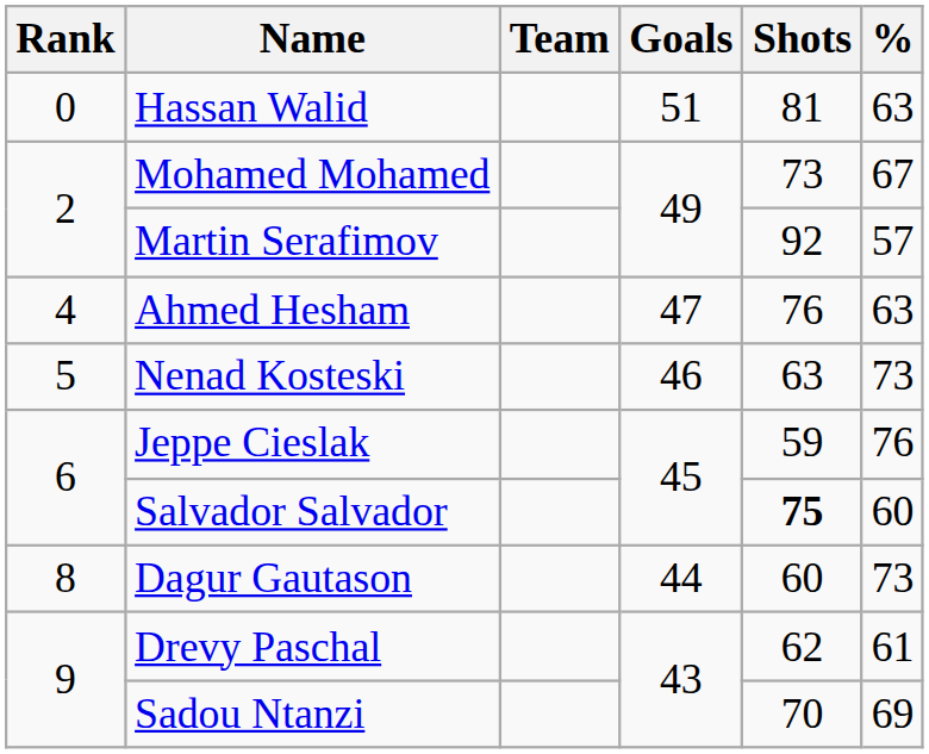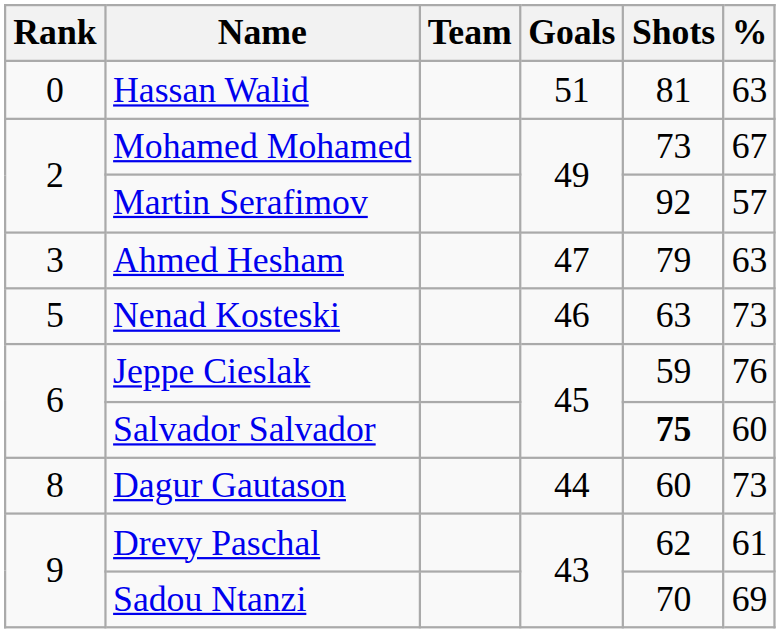 <table class="wikitable" style="text-align: center;">
 <tr>
 <th>Rank</th>
 <th>Name</th>
 <th>Team</th>
 <th>Goals</th>
 <th>Shots</th>
 <th>%</th>
 </tr>
 <tr>
 <td>0</td>
 <td align="left"><a href='#'>Hassan Walid</a></td>
 <td align="left"></td>
 <td>51</td>
 <td>81</td>
 <td>63</td>
 </tr>
 <tr>
 <td rowspan=2>2</td>
 <td align="left"><a href='#'>Mohamed Mohamed</a></td>
 <td align="left"></td>
 <td rowspan=2>49</td>
 <td>73</td>
 <td>67</td>
 </tr>
 <tr>
 <td align="left"><a href='#'>Martin Serafimov</a></td>
 <td align="left"></td>
 <td>92</td>
 <td>57</td>
 </tr>
 <tr>
-<td>4</td>
+<td>3</td>
 <td align="left"><a href='#'>Ahmed Hesham</a></td>
 <td align="left"></td>
 <td>47</td>
-<td>76</td>
+<td>79</td>
 <td>63</td>
 </tr>
 <tr>
 <td>5</td>
 <td align="left"><a href='#'>Nenad Kosteski</a></td>
 <td align="left"></td>
 <td>46</td>
 <td>63</td>
 <td>73</td>
 </tr>
 <tr>
 <td rowspan=2>6</td>
 <td align="left"><a href='#'>Jeppe Cieslak</a></td>
 <td align="left"></td>
 <td rowspan=2>45</td>
 <td>59</td>
 <td>76</td>
 </tr>
 <tr>
 <td align="left"><a href='#'>Salvador Salvador</a></td>
 <td align="left"></td>
 <td><strong>75</strong></td>
 <td>60</td>
 </tr>
 <tr>
 <td>8</td>
 <td align="left"><a href='#'>Dagur Gautason</a></td>
 <td align="left"></td>
 <td>44</td>
 <td>60</td>
 <td>73</td>
 </tr>
 <tr>
 <td rowspan=2>9</td>
 <td align="left"><a href='#'>Drevy Paschal</a></td>
 <td align="left"></td>
 <td rowspan=2>43</td>
 <td>62</td>
 <td>61</td>
 </tr>
 <tr>
 <td align="left"><a href='#'>Sadou Ntanzi</a></td>
 <td align="left"></td>
 <td>70</td>
 <td>69</td>
 </tr>
 </table>
